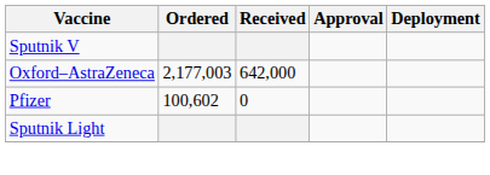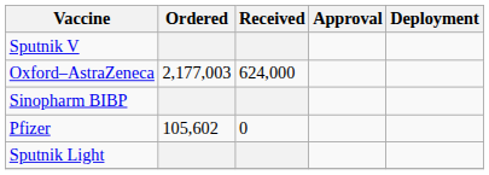 <table class="wikitable">
 <tr>
 <th>Vaccine</th>
 <th>Ordered</th>
 <th>Received</th>
 <th>Approval</th>
 <th>Deployment</th>
 </tr>
 <tr>
 <td><a href='#'>Sputnik V</a></td>
 <th></th>
 <th></th>
 <td></td>
 <td></td>
 </tr>
 <tr>
 <td><a href='#'>Oxford–AstraZeneca</a></td>
 <td>2,177,003</td>
-<td>642,000</td>
+<td>624,000</td>
+<td></td>
+<td></td>
+</tr>
+<tr>
+<td><a href='#'>Sinopharm BIBP</a></td>
+<th></th>
+<th></th>
 <td></td>
 <td></td>
 </tr>
 <tr>
 <td><a href='#'>Pfizer</a></td>
-<td>100,602</td>
+<td>105,602</td>
 <td>0</td>
 <td></td>
 <td></td>
 </tr>
 <tr>
 <td><a href='#'>Sputnik Light</a></td>
 <th></th>
 <th></th>
 <td></td>
 <td></td>
 </tr>
 <tr>
 </tr>
 </table>
